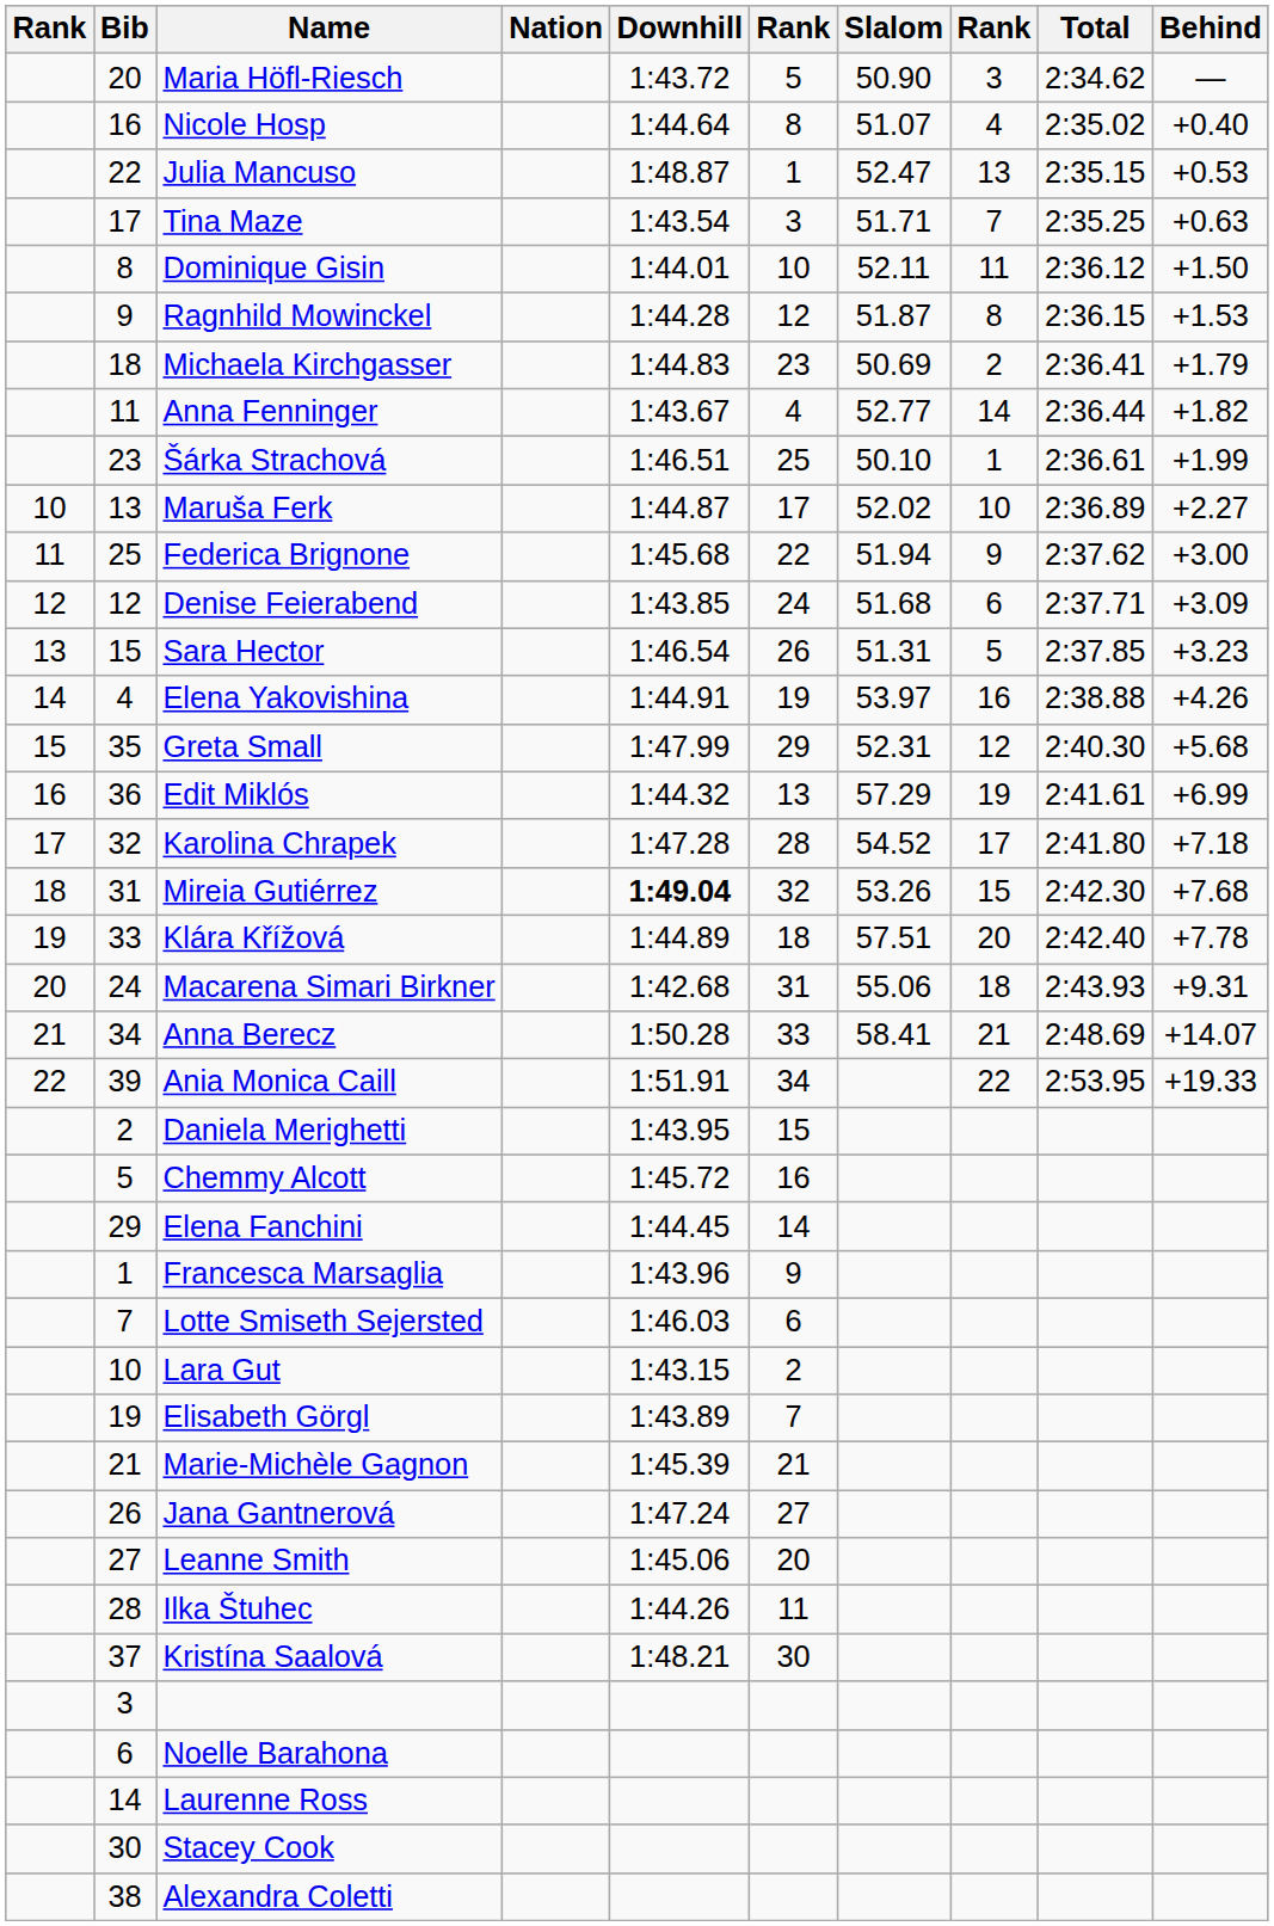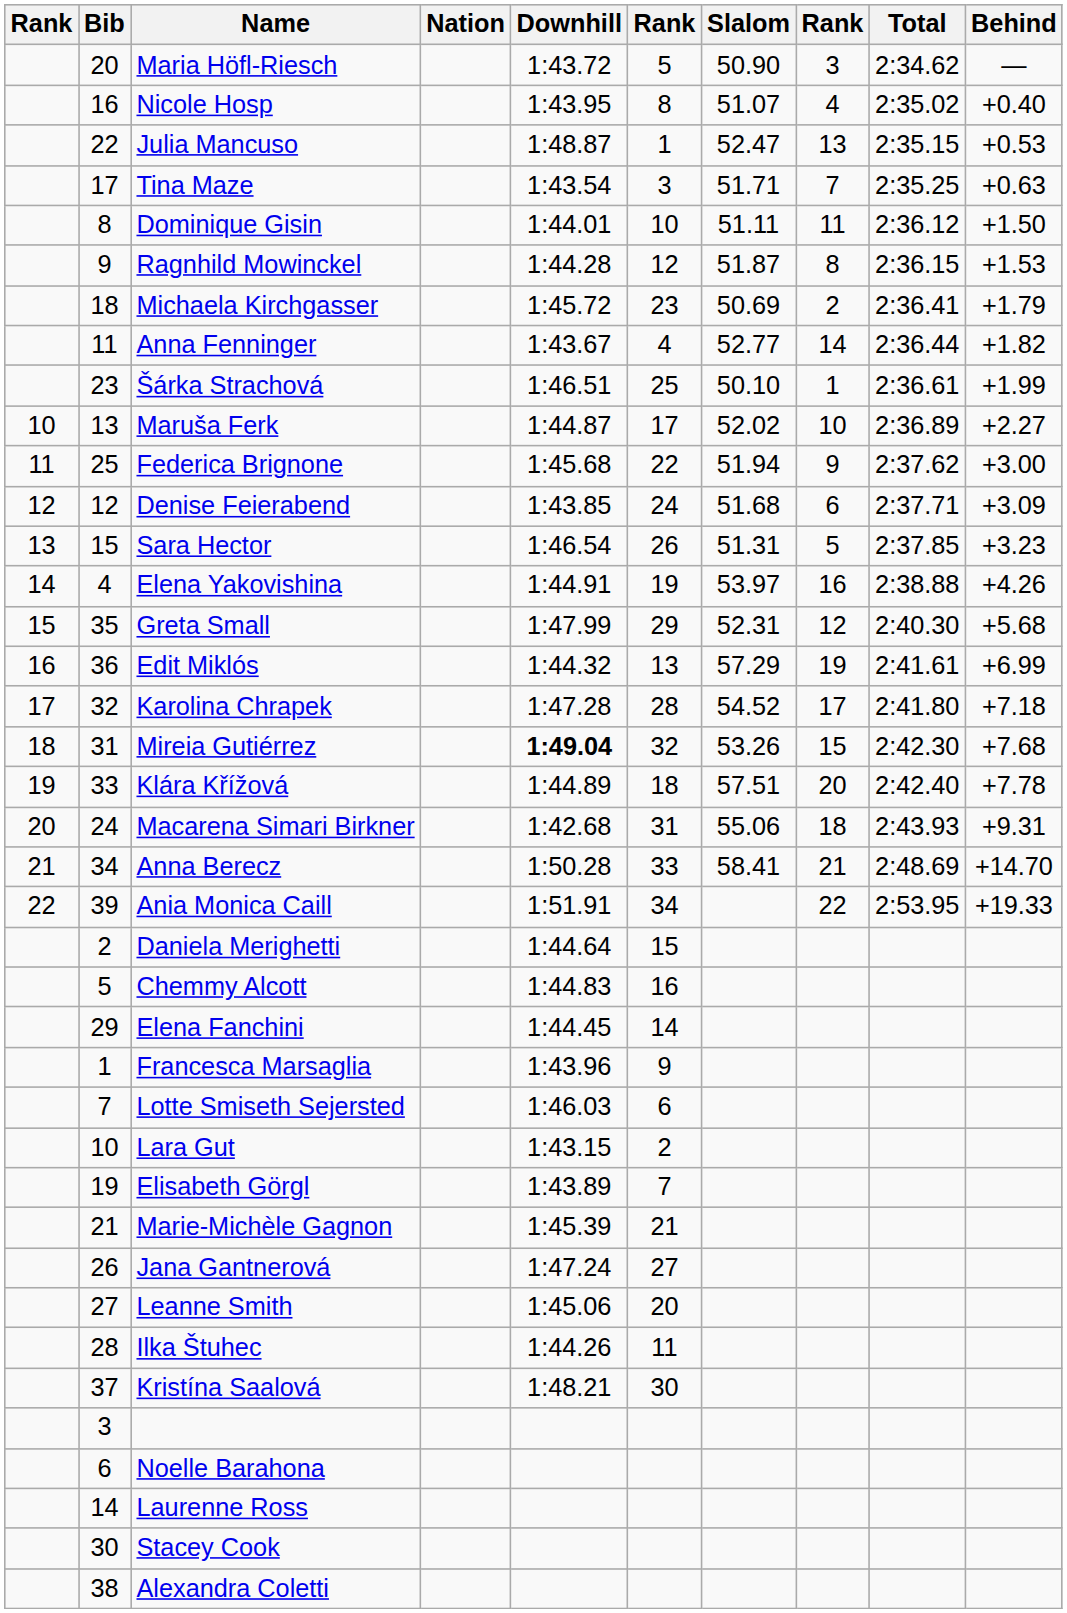 <table class="wikitable sortable" style="text-align:center">
 <tr>
 <th>Rank</th>
 <th>Bib</th>
 <th>Name</th>
 <th>Nation</th>
 <th>Downhill</th>
 <th>Rank</th>
 <th>Slalom</th>
 <th>Rank</th>
 <th>Total</th>
 <th>Behind</th>
 </tr>
 <tr>
 <td></td>
 <td>20</td>
 <td align=left><a href='#'>Maria Höfl-Riesch</a></td>
 <td align=left></td>
 <td>1:43.72</td>
 <td>5</td>
 <td>50.90</td>
 <td>3</td>
 <td>2:34.62</td>
 <td>—</td>
 </tr>
 <tr>
 <td></td>
 <td>16</td>
 <td align=left><a href='#'>Nicole Hosp</a></td>
 <td align=left></td>
-<td>1:44.64</td>
+<td>1:43.95</td>
 <td>8</td>
 <td>51.07</td>
 <td>4</td>
 <td>2:35.02</td>
 <td>+0.40</td>
 </tr>
 <tr>
 <td></td>
 <td>22</td>
 <td align=left><a href='#'>Julia Mancuso</a></td>
 <td align=left></td>
 <td>1:48.87</td>
 <td>1</td>
 <td>52.47</td>
 <td>13</td>
 <td>2:35.15</td>
 <td>+0.53</td>
 </tr>
 <tr>
 <td></td>
 <td>17</td>
 <td align=left><a href='#'>Tina Maze</a></td>
 <td align=left></td>
 <td>1:43.54</td>
 <td>3</td>
 <td>51.71</td>
 <td>7</td>
 <td>2:35.25</td>
 <td>+0.63</td>
 </tr>
 <tr>
 <td></td>
 <td>8</td>
 <td align=left><a href='#'>Dominique Gisin</a></td>
 <td align=left></td>
 <td>1:44.01</td>
 <td>10</td>
-<td>52.11</td>
+<td>51.11</td>
 <td>11</td>
 <td>2:36.12</td>
 <td>+1.50</td>
 </tr>
 <tr>
 <td></td>
 <td>9</td>
 <td align=left><a href='#'>Ragnhild Mowinckel</a></td>
 <td align=left></td>
 <td>1:44.28</td>
 <td>12</td>
 <td>51.87</td>
 <td>8</td>
 <td>2:36.15</td>
 <td>+1.53</td>
 </tr>
 <tr>
 <td></td>
 <td>18</td>
 <td align=left><a href='#'>Michaela Kirchgasser</a></td>
 <td align=left></td>
-<td>1:44.83</td>
+<td>1:45.72</td>
 <td>23</td>
 <td>50.69</td>
 <td>2</td>
 <td>2:36.41</td>
 <td>+1.79</td>
 </tr>
 <tr>
 <td></td>
 <td>11</td>
 <td align=left><a href='#'>Anna Fenninger</a></td>
 <td align=left></td>
 <td>1:43.67</td>
 <td>4</td>
 <td>52.77</td>
 <td>14</td>
 <td>2:36.44</td>
 <td>+1.82</td>
 </tr>
 <tr>
 <td></td>
 <td>23</td>
 <td align=left><a href='#'>Šárka Strachová</a></td>
 <td align=left></td>
 <td>1:46.51</td>
 <td>25</td>
 <td>50.10</td>
 <td>1</td>
 <td>2:36.61</td>
 <td>+1.99</td>
 </tr>
 <tr>
 <td>10</td>
 <td>13</td>
 <td align=left><a href='#'>Maruša Ferk</a></td>
 <td align=left></td>
 <td>1:44.87</td>
 <td>17</td>
 <td>52.02</td>
 <td>10</td>
 <td>2:36.89</td>
 <td>+2.27</td>
 </tr>
 <tr>
 <td>11</td>
 <td>25</td>
 <td align=left><a href='#'>Federica Brignone</a></td>
 <td align=left></td>
 <td>1:45.68</td>
 <td>22</td>
 <td>51.94</td>
 <td>9</td>
 <td>2:37.62</td>
 <td>+3.00</td>
 </tr>
 <tr>
 <td>12</td>
 <td>12</td>
 <td align=left><a href='#'>Denise Feierabend</a></td>
 <td align=left></td>
 <td>1:43.85</td>
 <td>24</td>
 <td>51.68</td>
 <td>6</td>
 <td>2:37.71</td>
 <td>+3.09</td>
 </tr>
 <tr>
 <td>13</td>
 <td>15</td>
 <td align=left><a href='#'>Sara Hector</a></td>
 <td align=left></td>
 <td>1:46.54</td>
 <td>26</td>
 <td>51.31</td>
 <td>5</td>
 <td>2:37.85</td>
 <td>+3.23</td>
 </tr>
 <tr>
 <td>14</td>
 <td>4</td>
 <td align=left><a href='#'>Elena Yakovishina</a></td>
 <td align=left></td>
 <td>1:44.91</td>
 <td>19</td>
 <td>53.97</td>
 <td>16</td>
 <td>2:38.88</td>
 <td>+4.26</td>
 </tr>
 <tr>
 <td>15</td>
 <td>35</td>
 <td align=left><a href='#'>Greta Small</a></td>
 <td align=left></td>
 <td>1:47.99</td>
 <td>29</td>
 <td>52.31</td>
 <td>12</td>
 <td>2:40.30</td>
 <td>+5.68</td>
 </tr>
 <tr>
 <td>16</td>
 <td>36</td>
 <td align=left><a href='#'>Edit Miklós</a></td>
 <td align=left></td>
 <td>1:44.32</td>
 <td>13</td>
 <td>57.29</td>
 <td>19</td>
 <td>2:41.61</td>
 <td>+6.99</td>
 </tr>
 <tr>
 <td>17</td>
 <td>32</td>
 <td align=left><a href='#'>Karolina Chrapek</a></td>
 <td align=left></td>
 <td>1:47.28</td>
 <td>28</td>
 <td>54.52</td>
 <td>17</td>
 <td>2:41.80</td>
 <td>+7.18</td>
 </tr>
 <tr>
 <td>18</td>
 <td>31</td>
 <td align=left><a href='#'>Mireia Gutiérrez</a></td>
 <td align=left></td>
 <td><strong>1:49.04</strong></td>
 <td>32</td>
 <td>53.26</td>
 <td>15</td>
 <td>2:42.30</td>
 <td>+7.68</td>
 </tr>
 <tr>
 <td>19</td>
 <td>33</td>
 <td align=left><a href='#'>Klára Křížová</a></td>
 <td align=left></td>
 <td>1:44.89</td>
 <td>18</td>
 <td>57.51</td>
 <td>20</td>
 <td>2:42.40</td>
 <td>+7.78</td>
 </tr>
 <tr>
 <td>20</td>
 <td>24</td>
 <td align=left><a href='#'>Macarena Simari Birkner</a></td>
 <td align=left></td>
 <td>1:42.68</td>
 <td>31</td>
 <td>55.06</td>
 <td>18</td>
 <td>2:43.93</td>
 <td>+9.31</td>
 </tr>
 <tr>
 <td>21</td>
 <td>34</td>
 <td align=left><a href='#'>Anna Berecz</a></td>
 <td align=left></td>
 <td>1:50.28</td>
 <td>33</td>
 <td>58.41</td>
 <td>21</td>
 <td>2:48.69</td>
-<td>+14.07</td>
+<td>+14.70</td>
 </tr>
 <tr>
 <td>22</td>
 <td>39</td>
 <td align=left><a href='#'>Ania Monica Caill</a></td>
 <td align=left></td>
 <td>1:51.91</td>
 <td>34</td>
 <td></td>
 <td>22</td>
 <td>2:53.95</td>
 <td>+19.33</td>
 </tr>
 <tr>
 <td></td>
 <td>2</td>
 <td align=left><a href='#'>Daniela Merighetti</a></td>
 <td align=left></td>
-<td>1:43.95</td>
+<td>1:44.64</td>
 <td>15</td>
 <td></td>
 <td></td>
 <td></td>
 <td></td>
 </tr>
 <tr>
 <td></td>
 <td>5</td>
 <td align=left><a href='#'>Chemmy Alcott</a></td>
 <td align=left></td>
-<td>1:45.72</td>
+<td>1:44.83</td>
 <td>16</td>
 <td></td>
 <td></td>
 <td></td>
 <td></td>
 </tr>
 <tr>
 <td></td>
 <td>29</td>
 <td align=left><a href='#'>Elena Fanchini</a></td>
 <td align=left></td>
 <td>1:44.45</td>
 <td>14</td>
 <td></td>
 <td></td>
 <td></td>
 <td></td>
 </tr>
 <tr>
 <td></td>
 <td>1</td>
 <td align=left><a href='#'>Francesca Marsaglia</a></td>
 <td align=left></td>
 <td>1:43.96</td>
 <td>9</td>
 <td></td>
 <td></td>
 <td></td>
 <td></td>
 </tr>
 <tr>
 <td></td>
 <td>7</td>
 <td align=left><a href='#'>Lotte Smiseth Sejersted</a></td>
 <td align=left></td>
 <td>1:46.03</td>
 <td>6</td>
 <td></td>
 <td></td>
 <td></td>
 <td></td>
 </tr>
 <tr>
 <td></td>
 <td>10</td>
 <td align=left><a href='#'>Lara Gut</a></td>
 <td align=left></td>
 <td>1:43.15</td>
 <td>2</td>
 <td></td>
 <td></td>
 <td></td>
 <td></td>
 </tr>
 <tr>
 <td></td>
 <td>19</td>
 <td align=left><a href='#'>Elisabeth Görgl</a></td>
 <td align=left></td>
 <td>1:43.89</td>
 <td>7</td>
 <td></td>
 <td></td>
 <td></td>
 <td></td>
 </tr>
 <tr>
 <td></td>
 <td>21</td>
 <td align=left><a href='#'>Marie-Michèle Gagnon</a></td>
 <td align=left></td>
 <td>1:45.39</td>
 <td>21</td>
 <td></td>
 <td></td>
 <td></td>
 <td></td>
 </tr>
 <tr>
 <td></td>
 <td>26</td>
 <td align=left><a href='#'>Jana Gantnerová</a></td>
 <td align=left></td>
 <td>1:47.24</td>
 <td>27</td>
 <td></td>
 <td></td>
 <td></td>
 <td></td>
 </tr>
 <tr>
 <td></td>
 <td>27</td>
 <td align=left><a href='#'>Leanne Smith</a></td>
 <td align=left></td>
 <td>1:45.06</td>
 <td>20</td>
 <td></td>
 <td></td>
 <td></td>
 <td></td>
 </tr>
 <tr>
 <td></td>
 <td>28</td>
 <td align=left><a href='#'>Ilka Štuhec</a></td>
 <td align=left></td>
 <td>1:44.26</td>
 <td>11</td>
 <td></td>
 <td></td>
 <td></td>
 <td></td>
 </tr>
 <tr>
 <td></td>
 <td>37</td>
 <td align=left><a href='#'>Kristína Saalová</a></td>
 <td align=left></td>
 <td>1:48.21</td>
 <td>30</td>
 <td></td>
 <td></td>
 <td></td>
 <td></td>
 </tr>
 <tr>
 <td></td>
 <td>3</td>
 <td align=left></td>
 <td align=left></td>
 <td></td>
 <td></td>
 <td></td>
 <td></td>
 <td></td>
 <td></td>
 </tr>
 <tr>
 <td></td>
 <td>6</td>
 <td align=left><a href='#'>Noelle Barahona</a></td>
 <td align=left></td>
 <td></td>
 <td></td>
 <td></td>
 <td></td>
 <td></td>
 <td></td>
 </tr>
 <tr>
 <td></td>
 <td>14</td>
 <td align=left><a href='#'>Laurenne Ross</a></td>
 <td align=left></td>
 <td></td>
 <td></td>
 <td></td>
 <td></td>
 <td></td>
 <td></td>
 </tr>
 <tr>
 <td></td>
 <td>30</td>
 <td align=left><a href='#'>Stacey Cook</a></td>
 <td align=left></td>
 <td></td>
 <td></td>
 <td></td>
 <td></td>
 <td></td>
 <td></td>
 </tr>
 <tr>
 <td></td>
 <td>38</td>
 <td align=left><a href='#'>Alexandra Coletti</a></td>
 <td align=left></td>
 <td></td>
 <td></td>
 <td></td>
 <td></td>
 <td></td>
 <td></td>
 </tr>
 </table>
